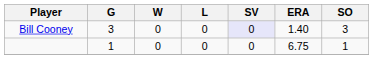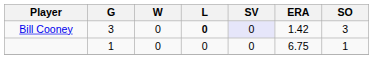 <table class="wikitable sortable">
 <tr>
 <th bgcolor="#DDDDFF" width="16%">Player</th>
 <th bgcolor="#DDDDFF" width="9%">G</th>
 <th bgcolor="#DDDDFF" width="9%">W</th>
 <th bgcolor="#DDDDFF" width="9%">L</th>
 <th bgcolor="#DDDDFF" width="9%">SV</th>
 <th bgcolor="#DDDDFF" width="9%">ERA</th>
 <th bgcolor="#DDDDFF" width="9%">SO</th>
 </tr>
 <tr align="center">
 <td><a href='#'>Bill Cooney</a></td>
 <td>3</td>
 <td>0</td>
-<td>0</td>
+<td><strong>0</strong></td>
 <td style="background: lavender;">0</td>
-<td>1.40</td>
+<td>1.42</td>
 <td>3</td>
 </tr>
 <tr align="center">
 <td></td>
 <td>1</td>
 <td>0</td>
 <td>0</td>
 <td>0</td>
 <td>6.75</td>
 <td>1</td>
 </tr>
 <tr align="center">
 </tr>
 </table>
